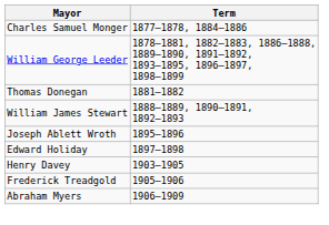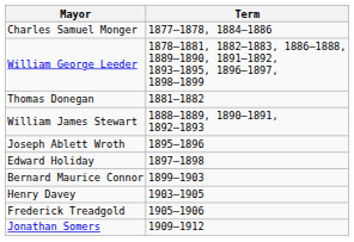 <table class="wikitable">
 <tr>
 <th>Mayor</th>
 <th>Term</th>
 </tr>
 <tr>
 <td>Charles Samuel Monger</td>
 <td>1877–1878, 1884–1886</td>
 </tr>
 <tr>
 <td><a href='#'>William George Leeder</a></td>
 <td>1878–1881, 1882–1883, 1886–1888,<br>1889–1890, 1891–1892,<br>1893–1895, 1896–1897,<br>1898–1899</td>
 </tr>
 <tr>
 <td>Thomas Donegan</td>
 <td>1881–1882</td>
 </tr>
 <tr>
 <td>William James Stewart</td>
 <td>1888–1889, 1890–1891,<br>1892–1893</td>
 </tr>
 <tr>
 <td>Joseph Ablett Wroth</td>
 <td>1895–1896</td>
 </tr>
 <tr>
 <td>Edward Holiday</td>
 <td>1897–1898</td>
 </tr>
 <tr>
+<td>Bernard Maurice Connor</td>
+<td>1899–1903</td>
+</tr>
+<tr>
 <td>Henry Davey</td>
 <td>1903–1905</td>
 </tr>
 <tr>
 <td>Frederick Treadgold</td>
 <td>1905–1906</td>
 </tr>
 <tr>
-<td>Abraham Myers</td>
-<td>1906–1909</td>
+<td><a href='#'>Jonathan Somers</a></td>
+<td>1909–1912</td>
 </tr>
 </table>
